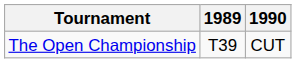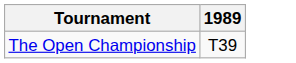 <table class="wikitable" style="font-size:95%;text-align:center;">
 <tr>
 <th>Tournament</th>
 <th>1989</th>
-<th>1990</th>
 </tr>
 <tr>
 <td align=left><a href='#'>The Open Championship</a></td>
 <td>T39</td>
-<td>CUT</td>
 </tr>
 </table>
